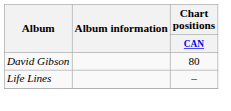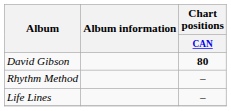 <table class="wikitable" style="text-align:center;">
 <tr>
 <th rowspan="2">Album</th>
 <th rowspan="2">Album information</th>
 <th colspan="1">Chart positions</th>
 </tr>
 <tr>
 <th width="35"><small><a href='#'>CAN</a></small><br></th>
 </tr>
 <tr>
 <td style="text-align:left;"><em>David Gibson</em></td>
 <td><br></td>
-<td>80</td>
+<td><strong>80</strong></td>
+</tr>
+<tr>
+<td style="text-align:left;"><em>Rhythm Method</em></td>
+<td><br></td>
+<td>–</td>
 </tr>
 <tr>
 <td style="text-align:left;"><em>Life Lines</em></td>
 <td><br></td>
 <td>–</td>
 </tr>
 <tr>
 </tr>
 </table>
